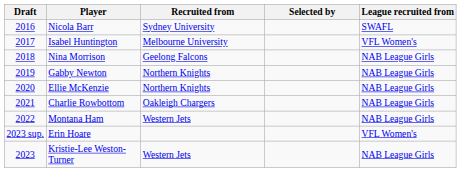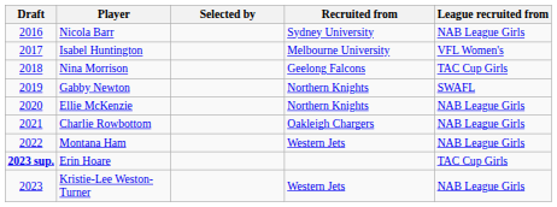 <table class="wikitable sortable">
 <tr>
 <th>Draft</th>
 <th width="150px">Player</th>
+<th width="150px">Selected by</th>
 <th width="200px">Recruited from</th>
-<th width="150px">Selected by</th>
 <th>League recruited from</th>
 </tr>
 <tr>
 <td align="center"><a href='#'>2016</a></td>
 <td><a href='#'>Nicola Barr</a></td>
+<td></td>
 <td><a href='#'>Sydney University</a></td>
-<td></td>
-<td><a href='#'>SWAFL</a></td>
+<td><a href='#'>NAB League Girls</a></td>
 </tr>
 <tr>
 <td align="center"><a href='#'>2017</a></td>
 <td><a href='#'>Isabel Huntington</a></td>
+<td></td>
 <td><a href='#'>Melbourne University</a></td>
-<td></td>
 <td><a href='#'>VFL Women's</a></td>
 </tr>
 <tr>
 <td align="center"><a href='#'>2018</a></td>
 <td><a href='#'>Nina Morrison</a></td>
+<td></td>
 <td><a href='#'>Geelong Falcons</a></td>
-<td></td>
-<td><a href='#'>NAB League Girls</a></td>
+<td><a href='#'>TAC Cup Girls</a></td>
 </tr>
 <tr>
 <td align="center"><a href='#'>2019</a></td>
 <td><a href='#'>Gabby Newton</a></td>
+<td></td>
 <td><a href='#'>Northern Knights</a></td>
-<td></td>
-<td><a href='#'>NAB League Girls</a></td>
+<td><a href='#'>SWAFL</a></td>
 </tr>
 <tr>
 <td align="center"><a href='#'>2020</a></td>
 <td><a href='#'>Ellie McKenzie</a></td>
+<td></td>
 <td><a href='#'>Northern Knights</a></td>
-<td></td>
 <td><a href='#'>NAB League Girls</a></td>
 </tr>
 <tr>
 <td align="center"><a href='#'>2021</a></td>
 <td><a href='#'>Charlie Rowbottom</a></td>
+<td></td>
 <td><a href='#'>Oakleigh Chargers</a></td>
-<td></td>
 <td><a href='#'>NAB League Girls</a></td>
 </tr>
 <tr>
 <td align="center"><a href='#'>2022</a></td>
 <td><a href='#'>Montana Ham</a></td>
+<td></td>
 <td><a href='#'>Western Jets</a></td>
-<td></td>
 <td><a href='#'>NAB League Girls</a></td>
 </tr>
 <tr>
-<td align="center"><a href='#'>2023 sup.</a></td>
+<td align="center"><strong><a href='#'>2023 sup.</a></strong></td>
 <td><a href='#'>Erin Hoare</a></td>
 <td></td>
 <td></td>
-<td><a href='#'>VFL Women's</a></td>
+<td><a href='#'>TAC Cup Girls</a></td>
 </tr>
 <tr>
 <td align="center"><a href='#'>2023</a></td>
 <td><a href='#'>Kristie-Lee Weston-Turner</a></td>
+<td></td>
 <td><a href='#'>Western Jets</a></td>
-<td></td>
 <td><a href='#'>NAB League Girls</a></td>
 </tr>
 </table>
